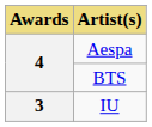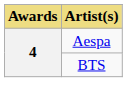 <table class="wikitable" style="text-align:center">
 <tr>
 <th scope="col" style="background:#EEDD82">Awards</th>
 <th scope="col" style="background:#EEDD82">Artist(s)</th>
 </tr>
 <tr>
 <th scope="col" rowspan="2">4</th>
 <td><a href='#'>Aespa</a> </td>
 </tr>
 <tr>
 <td><a href='#'>BTS</a> </td>
 </tr>
-<tr>
-<th scope="col">3</th>
-<td><a href='#'>IU</a></td>
-</tr>
 </table>
